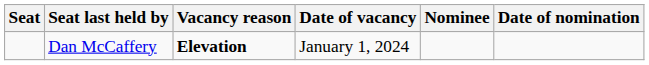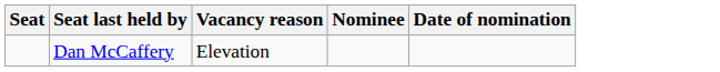 <table class=wikitable>
 <tr>
 <th>Seat</th>
 <th>Seat last held by</th>
 <th>Vacancy reason</th>
-<th>Date of vacancy</th>
 <th>Nominee</th>
 <th>Date of nomination</th>
 </tr>
 <tr>
 <td align="center"></td>
 <td><a href='#'>Dan McCaffery</a></td>
-<td><strong>Elevation</strong></td>
-<td>January 1, 2024</td>
+<td>Elevation</td>
 <td align="center"></td>
 <td align="center"></td>
 </tr>
 </table>
